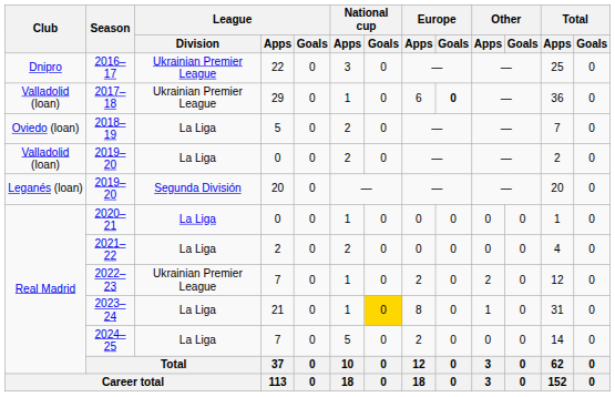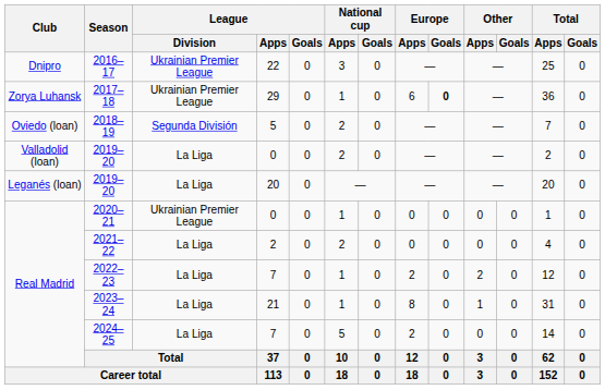 <table class="wikitable" style="text-align:center">
 <tr>
 <th rowspan="2">Club</th>
 <th rowspan="2">Season</th>
 <th colspan="3">League</th>
 <th colspan="2">National cup</th>
 <th colspan="2">Europe</th>
 <th colspan="2">Other</th>
 <th colspan="2">Total</th>
 </tr>
 <tr>
 <th>Division</th>
 <th>Apps</th>
 <th>Goals</th>
 <th>Apps</th>
 <th>Goals</th>
 <th>Apps</th>
 <th>Goals</th>
 <th>Apps</th>
 <th>Goals</th>
 <th>Apps</th>
 <th>Goals</th>
 </tr>
 <tr>
 <td><a href='#'>Dnipro</a></td>
 <td><a href='#'>2016–17</a></td>
 <td><a href='#'>Ukrainian Premier League</a></td>
 <td>22</td>
 <td>0</td>
 <td>3</td>
 <td>0</td>
 <td colspan=2>—</td>
 <td colspan=2>—</td>
 <td>25</td>
 <td>0</td>
 </tr>
 <tr>
-<td><a href='#'>Valladolid</a> (loan)</td>
+<td><a href='#'>Zorya Luhansk</a></td>
 <td><a href='#'>2017–18</a></td>
 <td>Ukrainian Premier League</td>
 <td>29</td>
 <td>0</td>
 <td>1</td>
 <td>0</td>
 <td>6</td>
 <td><strong>0</strong></td>
 <td colspan=2>—</td>
 <td>36</td>
 <td>0</td>
 </tr>
 <tr>
 <td><a href='#'>Oviedo</a> (loan)</td>
 <td><a href='#'>2018–19</a></td>
-<td>La Liga</td>
+<td><a href='#'>Segunda División</a></td>
 <td>5</td>
 <td>0</td>
 <td>2</td>
 <td>0</td>
 <td colspan="2">—</td>
 <td colspan="2">—</td>
 <td>7</td>
 <td>0</td>
 </tr>
 <tr>
 <td><a href='#'>Valladolid</a> (loan)</td>
 <td><a href='#'>2019–20</a></td>
 <td>La Liga</td>
 <td>0</td>
 <td>0</td>
 <td>2</td>
 <td>0</td>
 <td colspan="2">—</td>
 <td colspan="2">—</td>
 <td>2</td>
 <td>0</td>
 </tr>
 <tr>
 <td><a href='#'>Leganés</a> (loan)</td>
 <td><a href='#'>2019–20</a></td>
-<td><a href='#'>Segunda División</a></td>
+<td>La Liga</td>
 <td>20</td>
 <td>0</td>
 <td colspan="2">—</td>
 <td colspan="2">—</td>
 <td colspan="2">—</td>
 <td>20</td>
 <td>0</td>
 </tr>
 <tr>
 <td rowspan="6"><a href='#'>Real Madrid</a></td>
 <td><a href='#'>2020–21</a></td>
-<td><a href='#'>La Liga</a></td>
+<td>Ukrainian Premier League</td>
 <td>0</td>
 <td>0</td>
 <td>1</td>
 <td>0</td>
 <td>0</td>
 <td>0</td>
 <td>0</td>
 <td>0</td>
 <td>1</td>
 <td>0</td>
 </tr>
 <tr>
 <td><a href='#'>2021–22</a></td>
 <td>La Liga</td>
 <td>2</td>
 <td>0</td>
 <td>2</td>
 <td>0</td>
 <td>0</td>
 <td>0</td>
 <td>0</td>
 <td>0</td>
 <td>4</td>
 <td>0</td>
 </tr>
 <tr>
 <td><a href='#'>2022–23</a></td>
-<td>Ukrainian Premier League</td>
+<td>La Liga</td>
 <td>7</td>
 <td>0</td>
 <td>1</td>
 <td>0</td>
 <td>2</td>
 <td>0</td>
 <td>2</td>
 <td>0</td>
 <td>12</td>
 <td>0</td>
 </tr>
 <tr>
 <td><a href='#'>2023–24</a></td>
 <td>La Liga</td>
 <td>21</td>
 <td>0</td>
 <td>1</td>
-<td style="background: gold;">0</td>
+<td>0</td>
 <td>8</td>
 <td>0</td>
 <td>1</td>
 <td>0</td>
 <td>31</td>
 <td>0</td>
 </tr>
 <tr>
 <td><a href='#'>2024–25</a></td>
 <td>La Liga</td>
 <td>7</td>
 <td>0</td>
 <td>5</td>
 <td>0</td>
 <td>2</td>
 <td>0</td>
 <td>0</td>
 <td>0</td>
 <td>14</td>
 <td>0</td>
 </tr>
 <tr>
 <th colspan="2">Total</th>
 <th>37</th>
 <th>0</th>
 <th>10</th>
 <th>0</th>
 <th>12</th>
 <th>0</th>
 <th>3</th>
 <th>0</th>
 <th>62</th>
 <th>0</th>
 </tr>
 <tr>
 <th colspan="3">Career total</th>
 <th>113</th>
 <th>0</th>
 <th>18</th>
 <th>0</th>
 <th>18</th>
 <th>0</th>
 <th>3</th>
 <th>0</th>
 <th>152</th>
 <th>0</th>
 </tr>
 </table>
